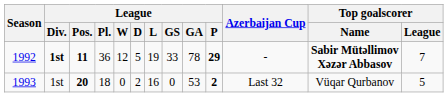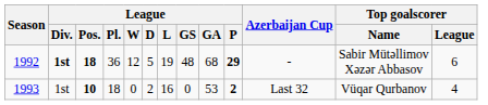 <table class="wikitable">
 <tr style="background:#efefef;">
 <th rowspan="2">Season</th>
 <th colspan="9">League</th>
 <th rowspan="2"><a href='#'>Azerbaijan Cup</a></th>
 <th colspan="2">Top goalscorer</th>
 </tr>
 <tr>
 <th>Div.</th>
 <th>Pos.</th>
 <th>Pl.</th>
 <th>W</th>
 <th>D</th>
 <th>L</th>
 <th>GS</th>
 <th>GA</th>
 <th>P</th>
 <th>Name</th>
 <th>League</th>
 </tr>
 <tr>
 <td align=center><a href='#'>1992</a></td>
 <td align=center><strong>1st</strong></td>
-<td align=center><strong>11</strong></td>
+<td align=center><strong>18</strong></td>
 <td align=center>36</td>
 <td align=center>12</td>
 <td align=center>5</td>
 <td align=center>19</td>
-<td align=center>33</td>
-<td align=center>78</td>
+<td align=center>48</td>
+<td align=center>68</td>
 <td align=center><strong>29</strong></td>
 <td align=center>-</td>
-<td align=center><strong>Sabir Mütəllimov <br> Xəzər Abbasov</strong></td>
-<td align=center>7</td>
+<td align=center>Sabir Mütəllimov <br> Xəzər Abbasov</td>
+<td align=center>6</td>
 </tr>
 <tr>
 <td align=center><a href='#'>1993</a></td>
 <td align=center>1st</td>
-<td align=center><strong>20</strong></td>
+<td align=center><strong>10</strong></td>
 <td align=center>18</td>
 <td align=center>0</td>
 <td align=center>2</td>
 <td align=center>16</td>
 <td align=center>0</td>
 <td align=center>53</td>
 <td align=center><strong>2</strong></td>
 <td align=center>Last 32</td>
 <td align=center>Vüqar Qurbanov</td>
-<td align=center>5</td>
+<td align=center>4</td>
 </tr>
 </table>
